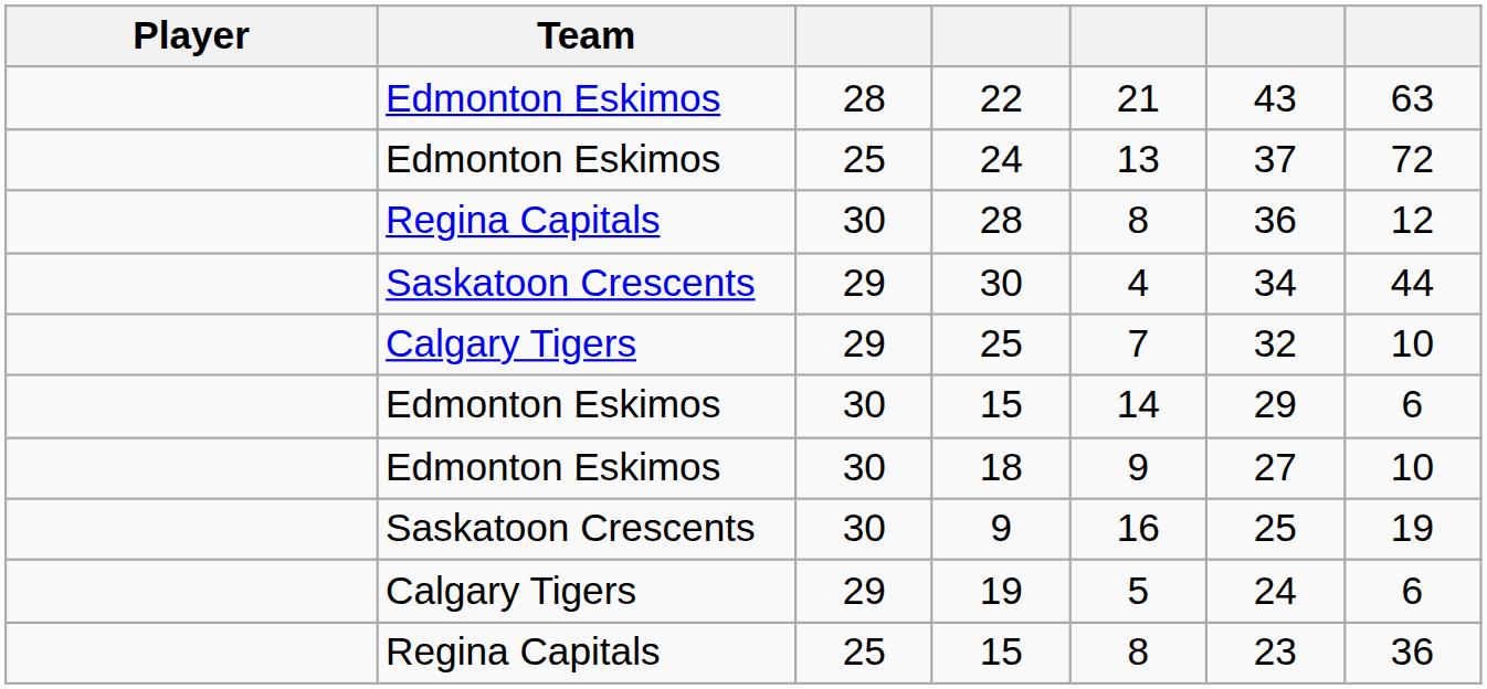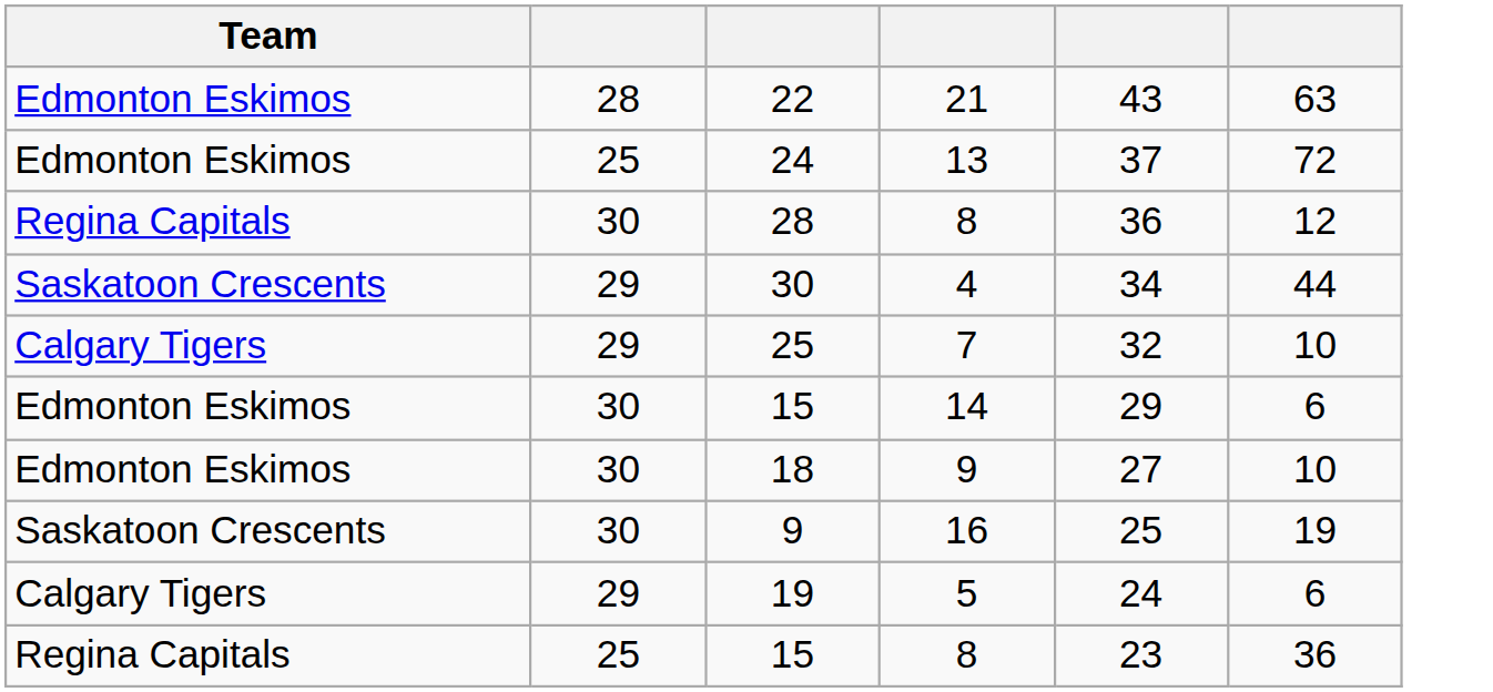 <table class="wikitable sortable">
 <tr>
-<th style="width: 12em;">Player</th>
 <th style="width: 13em;">Team</th>
 <th style="width: 4em;"></th>
 <th style="width: 4em;"></th>
 <th style="width: 4em;"></th>
 <th style="width: 4em;"></th>
 <th style="width: 4em;"></th>
 </tr>
 <tr style="text-align:center;">
-<td style="text-align:left;"></td>
 <td style="text-align:left;"><a href='#'>Edmonton Eskimos</a></td>
 <td>28</td>
 <td>22</td>
 <td>21</td>
 <td>43</td>
 <td>63</td>
 </tr>
 <tr style="text-align:center;">
-<td style="text-align:left;"></td>
 <td style="text-align:left;">Edmonton Eskimos</td>
 <td>25</td>
 <td>24</td>
 <td>13</td>
 <td>37</td>
 <td>72</td>
 </tr>
 <tr style="text-align:center;">
-<td style="text-align:left;"></td>
 <td style="text-align:left;"><a href='#'>Regina Capitals</a></td>
 <td>30</td>
 <td>28</td>
 <td>8</td>
 <td>36</td>
 <td>12</td>
 </tr>
 <tr style="text-align:center;">
-<td style="text-align:left;"></td>
 <td style="text-align:left;"><a href='#'>Saskatoon Crescents</a></td>
 <td>29</td>
 <td>30</td>
 <td>4</td>
 <td>34</td>
 <td>44</td>
 </tr>
 <tr style="text-align:center;">
-<td style="text-align:left;"></td>
 <td style="text-align:left;"><a href='#'>Calgary Tigers</a></td>
 <td>29</td>
 <td>25</td>
 <td>7</td>
 <td>32</td>
 <td>10</td>
 </tr>
 <tr style="text-align:center;">
-<td style="text-align:left;"></td>
 <td style="text-align:left;">Edmonton Eskimos</td>
 <td>30</td>
 <td>15</td>
 <td>14</td>
 <td>29</td>
 <td>6</td>
 </tr>
 <tr style="text-align:center;">
-<td style="text-align:left;"></td>
 <td style="text-align:left;">Edmonton Eskimos</td>
 <td>30</td>
 <td>18</td>
 <td>9</td>
 <td>27</td>
 <td>10</td>
 </tr>
 <tr style="text-align:center;">
-<td style="text-align:left;"></td>
 <td style="text-align:left;">Saskatoon Crescents</td>
 <td>30</td>
 <td>9</td>
 <td>16</td>
 <td>25</td>
 <td>19</td>
 </tr>
 <tr style="text-align:center;">
-<td style="text-align:left;"></td>
 <td style="text-align:left;">Calgary Tigers</td>
 <td>29</td>
 <td>19</td>
 <td>5</td>
 <td>24</td>
 <td>6</td>
 </tr>
 <tr style="text-align:center;">
-<td style="text-align:left;"></td>
 <td style="text-align:left;">Regina Capitals</td>
 <td>25</td>
 <td>15</td>
 <td>8</td>
 <td>23</td>
 <td>36</td>
 </tr>
 </table>
